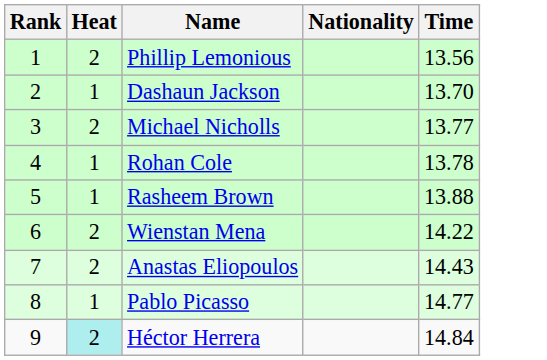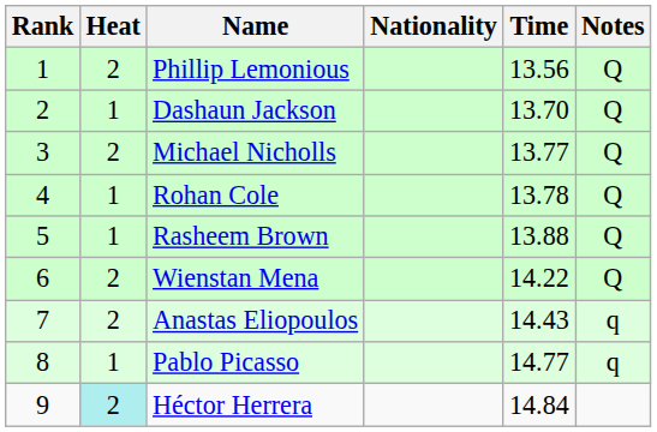 <table class="wikitable sortable" style="text-align:center">
 <tr>
 <th>Rank</th>
 <th>Heat</th>
 <th>Name</th>
 <th>Nationality</th>
 <th>Time</th>
+<th>Notes</th>
 </tr>
 <tr bgcolor=ccffcc>
 <td>1</td>
 <td>2</td>
 <td align=left><a href='#'>Phillip Lemonious</a></td>
 <td align=left></td>
 <td>13.56</td>
+<td>Q</td>
 </tr>
 <tr bgcolor=ccffcc>
 <td>2</td>
 <td>1</td>
 <td align=left><a href='#'>Dashaun Jackson</a></td>
 <td align=left></td>
 <td>13.70</td>
+<td>Q</td>
 </tr>
 <tr bgcolor=ccffcc>
 <td>3</td>
 <td>2</td>
 <td align=left><a href='#'>Michael Nicholls</a></td>
 <td align=left></td>
 <td>13.77</td>
+<td>Q</td>
 </tr>
 <tr bgcolor=ccffcc>
 <td>4</td>
 <td>1</td>
 <td align=left><a href='#'>Rohan Cole</a></td>
 <td align=left></td>
 <td>13.78</td>
+<td>Q</td>
 </tr>
 <tr bgcolor=ccffcc>
 <td>5</td>
 <td>1</td>
 <td align=left><a href='#'>Rasheem Brown</a></td>
 <td align=left></td>
 <td>13.88</td>
+<td>Q</td>
 </tr>
 <tr bgcolor=ccffcc>
 <td>6</td>
 <td>2</td>
 <td align=left><a href='#'>Wienstan Mena</a></td>
 <td align=left></td>
 <td>14.22</td>
+<td>Q</td>
 </tr>
 <tr bgcolor=ddffdd>
 <td>7</td>
 <td>2</td>
 <td align=left><a href='#'>Anastas Eliopoulos</a></td>
 <td align=left></td>
 <td>14.43</td>
+<td>q</td>
 </tr>
 <tr bgcolor=ddffdd>
 <td>8</td>
 <td>1</td>
 <td align=left><a href='#'>Pablo Picasso</a></td>
 <td align=left></td>
 <td>14.77</td>
+<td>q</td>
 </tr>
 <tr>
 <td>9</td>
 <td style="background: paleturquoise;">2</td>
 <td align=left><a href='#'>Héctor Herrera</a></td>
 <td align=left></td>
 <td>14.84</td>
+<td></td>
 </tr>
 </table>
